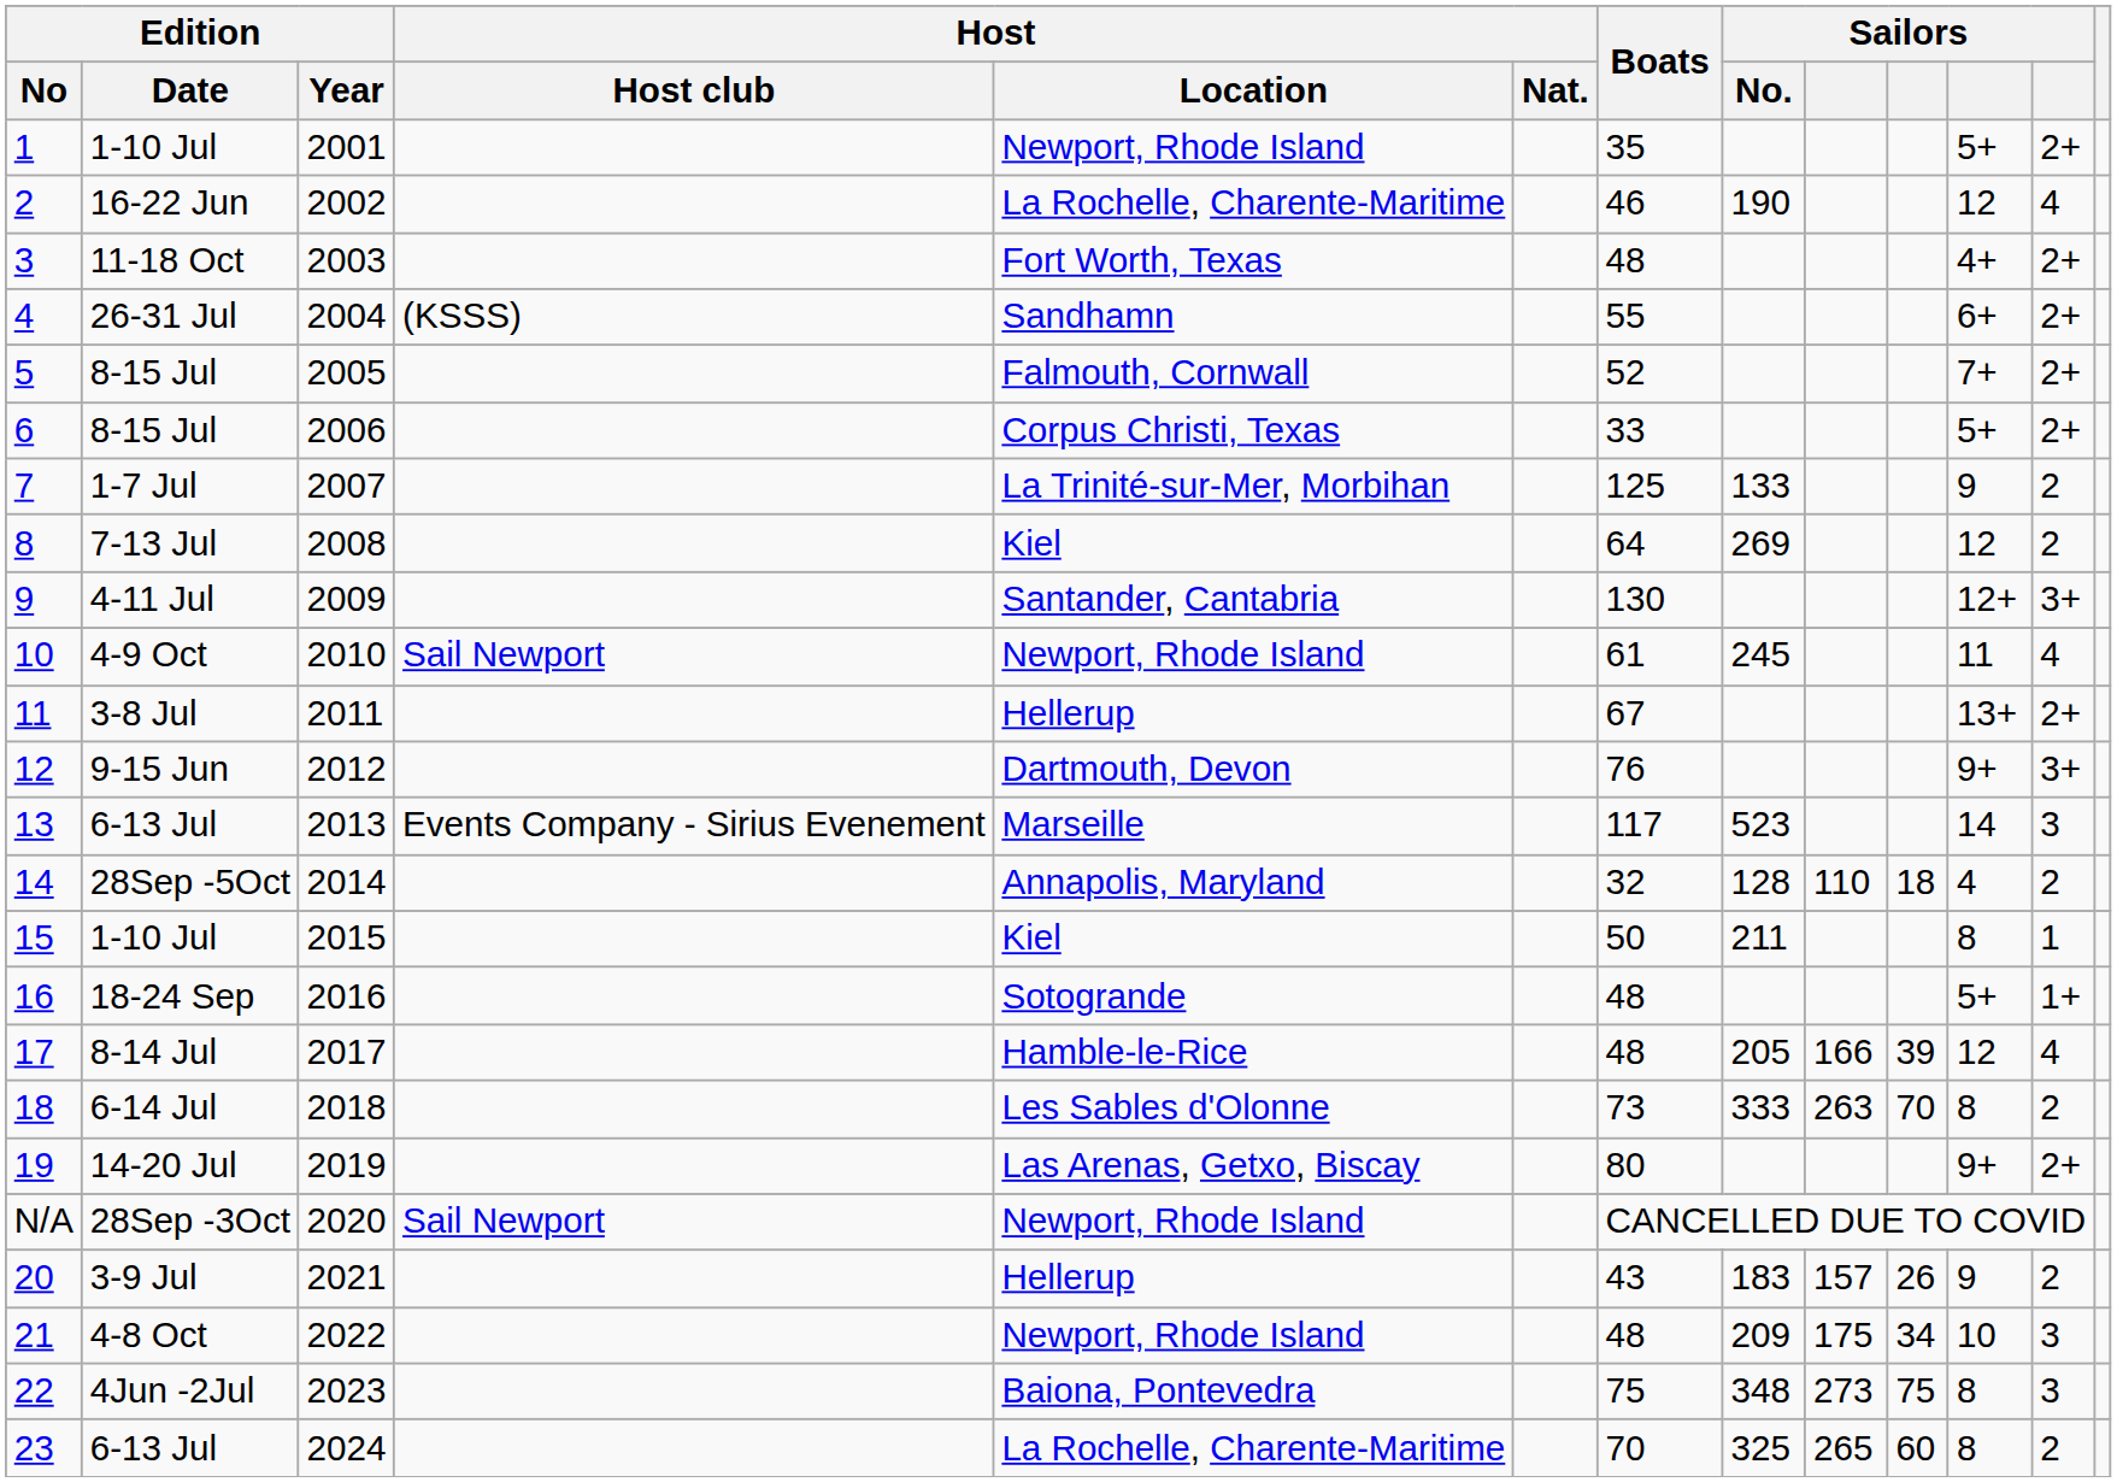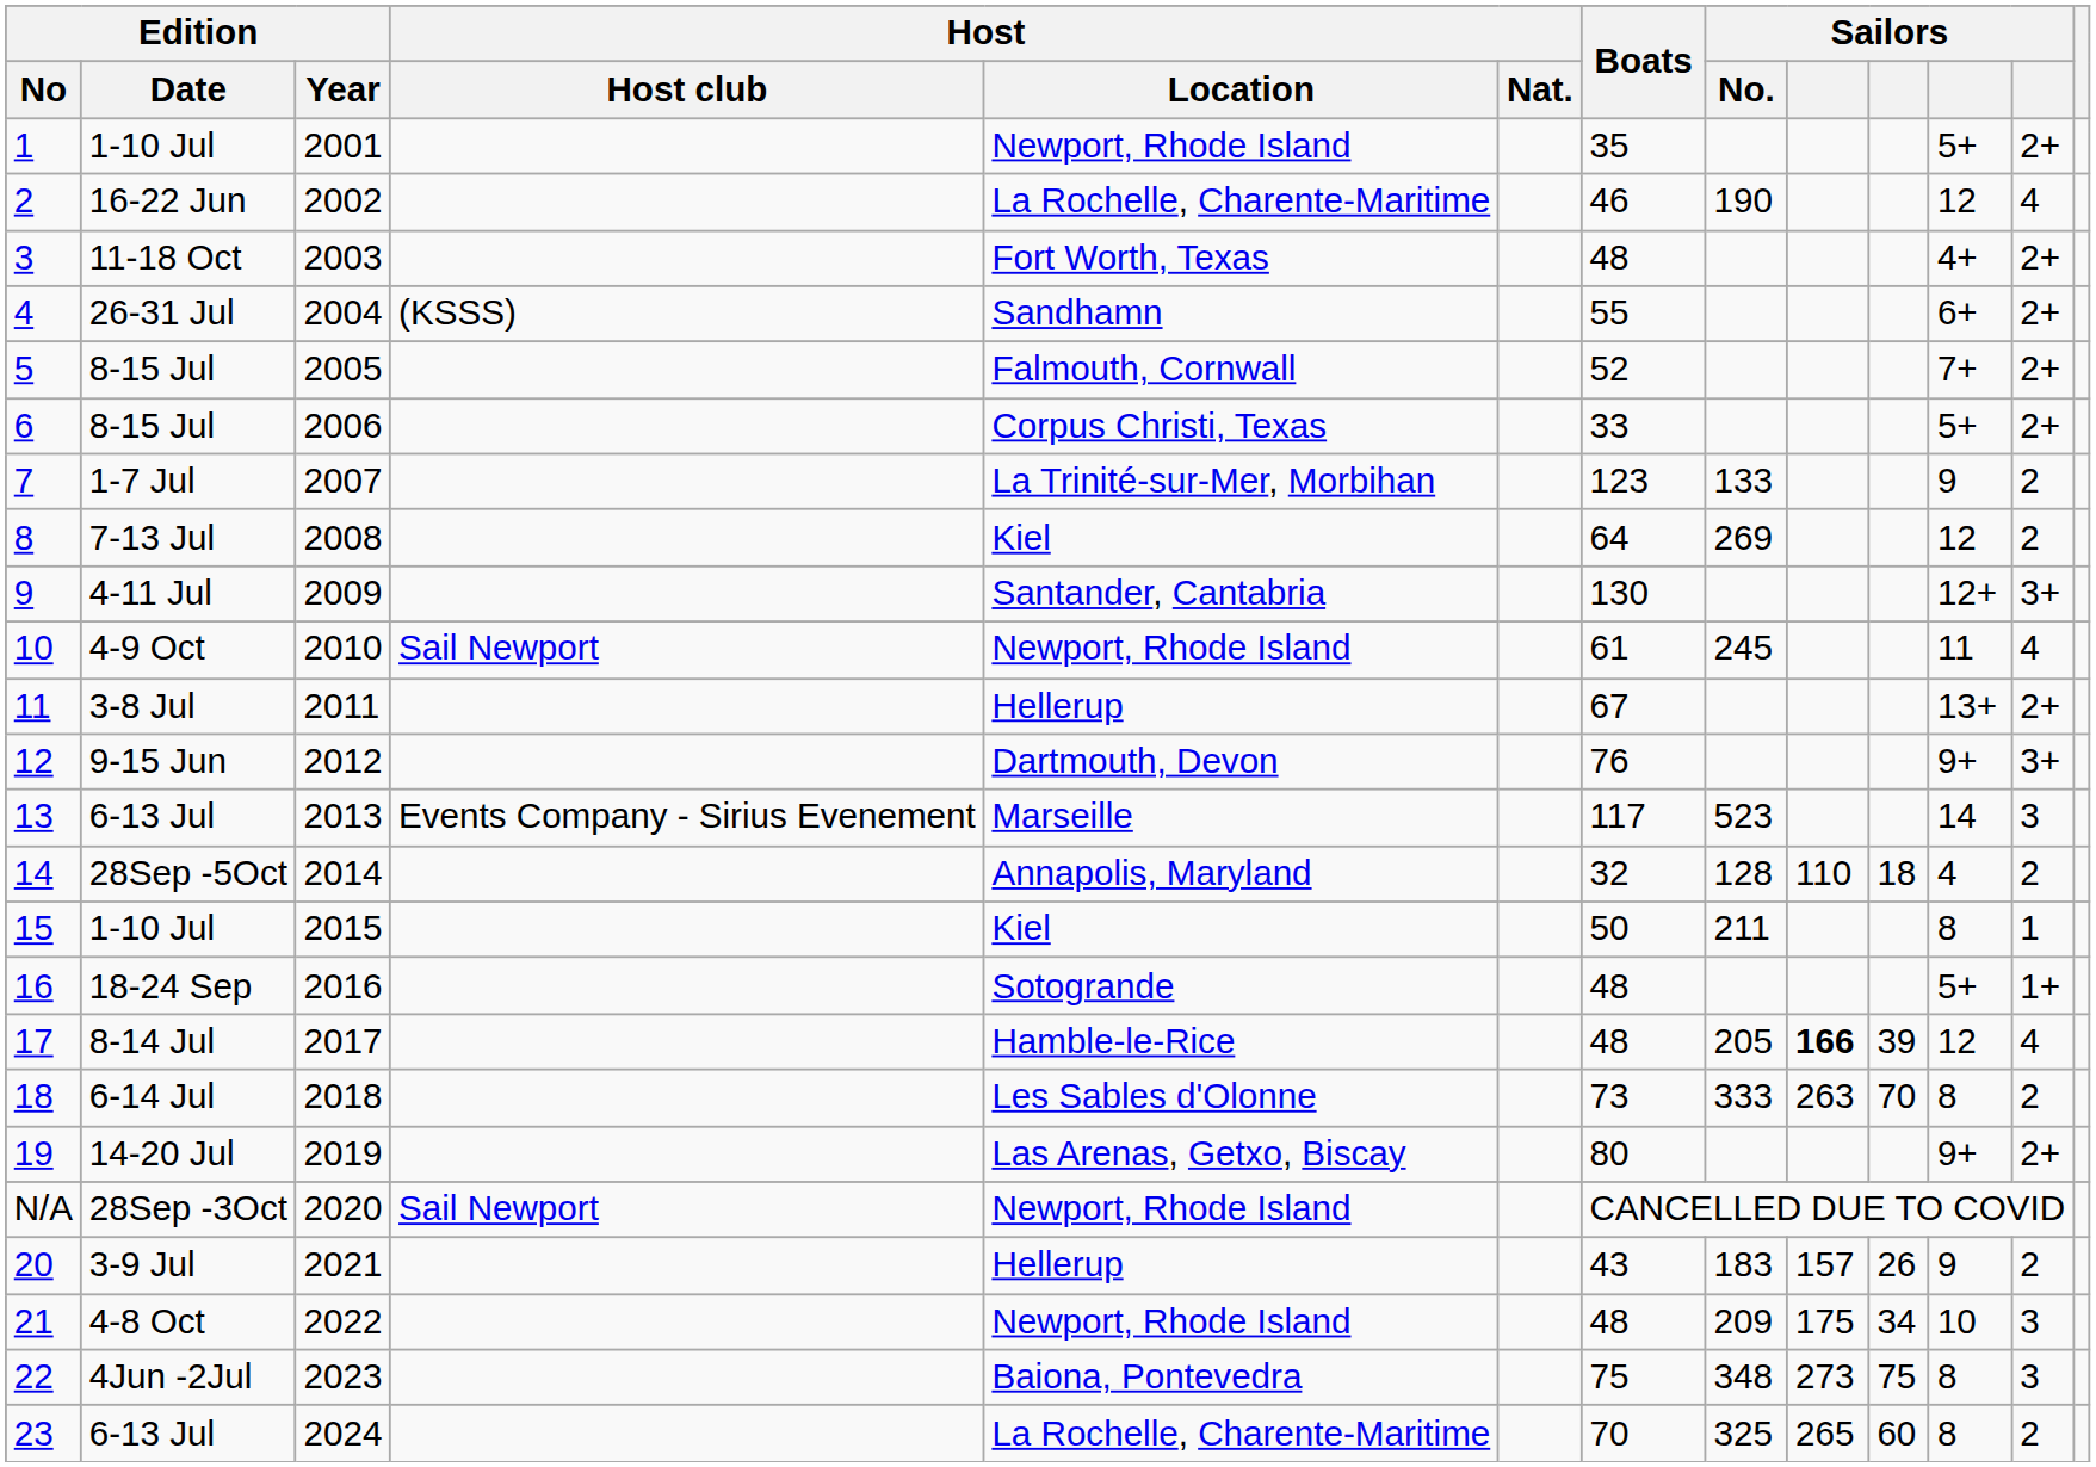 <table class="wikitable sortable">
 <tr>
 <th colspan=3>Edition</th>
 <th colspan=3>Host</th>
 <th rowspan=2>Boats</th>
 <th colspan=5>Sailors</th>
 <th rowspan=2></th>
 </tr>
 <tr>
 <th>No</th>
 <th>Date</th>
 <th>Year</th>
 <th>Host club</th>
 <th>Location</th>
 <th>Nat.</th>
 <th>No.</th>
 <th></th>
 <th></th>
 <th></th>
 <th></th>
 </tr>
 <tr>
 <td><a href='#'>1</a></td>
 <td>1-10 Jul</td>
 <td>2001</td>
 <td></td>
 <td><a href='#'>Newport, Rhode Island</a></td>
 <td></td>
 <td>35</td>
 <td></td>
 <td></td>
 <td></td>
 <td>5+</td>
 <td>2+</td>
 <td></td>
 </tr>
 <tr>
 <td><a href='#'>2</a></td>
 <td>16-22 Jun</td>
 <td>2002</td>
 <td></td>
 <td><a href='#'>La Rochelle</a>, <a href='#'>Charente-Maritime</a></td>
 <td></td>
 <td>46</td>
 <td>190</td>
 <td></td>
 <td></td>
 <td>12</td>
 <td>4</td>
 <td></td>
 </tr>
 <tr>
 <td><a href='#'>3</a></td>
 <td>11-18 Oct</td>
 <td>2003</td>
 <td></td>
 <td><a href='#'>Fort Worth, Texas</a></td>
 <td></td>
 <td>48</td>
 <td></td>
 <td></td>
 <td></td>
 <td>4+</td>
 <td>2+</td>
 <td></td>
 </tr>
 <tr>
 <td><a href='#'>4</a></td>
 <td>26-31 Jul</td>
 <td>2004</td>
 <td> (KSSS)</td>
 <td><a href='#'>Sandhamn</a></td>
 <td></td>
 <td>55</td>
 <td></td>
 <td></td>
 <td></td>
 <td>6+</td>
 <td>2+</td>
 <td>	</td>
 </tr>
 <tr>
 <td><a href='#'>5</a></td>
 <td>8-15 Jul</td>
 <td>2005</td>
 <td></td>
 <td><a href='#'>Falmouth, Cornwall</a></td>
 <td></td>
 <td>52</td>
 <td></td>
 <td></td>
 <td></td>
 <td>7+</td>
 <td>2+</td>
 <td>	</td>
 </tr>
 <tr>
 <td><a href='#'>6</a></td>
 <td>8-15 Jul</td>
 <td>2006</td>
 <td></td>
 <td><a href='#'>Corpus Christi, Texas</a></td>
 <td></td>
 <td>33</td>
 <td></td>
 <td></td>
 <td></td>
 <td>5+</td>
 <td>2+</td>
 <td></td>
 </tr>
 <tr>
 <td><a href='#'>7</a></td>
 <td>1-7 Jul</td>
 <td>2007</td>
 <td></td>
 <td><a href='#'>La Trinité-sur-Mer</a>, <a href='#'>Morbihan</a></td>
 <td></td>
-<td>125</td>
+<td>123</td>
 <td>133</td>
 <td></td>
 <td></td>
 <td>9</td>
 <td>2</td>
 <td></td>
 </tr>
 <tr>
 <td><a href='#'>8</a></td>
 <td>7-13 Jul</td>
 <td>2008</td>
 <td></td>
 <td><a href='#'>Kiel</a></td>
 <td></td>
 <td>64</td>
 <td>269</td>
 <td></td>
 <td></td>
 <td>12</td>
 <td>2</td>
 <td></td>
 </tr>
 <tr>
 <td><a href='#'>9</a></td>
 <td>4-11 Jul</td>
 <td>2009</td>
 <td></td>
 <td><a href='#'>Santander</a>, <a href='#'>Cantabria</a></td>
 <td></td>
 <td>130</td>
 <td></td>
 <td></td>
 <td></td>
 <td>12+</td>
 <td>3+</td>
 <td></td>
 </tr>
 <tr>
 <td><a href='#'>10</a></td>
 <td>4-9 Oct</td>
 <td>2010</td>
 <td><a href='#'>Sail Newport</a></td>
 <td><a href='#'>Newport, Rhode Island</a></td>
 <td></td>
 <td>61</td>
 <td>245</td>
 <td></td>
 <td></td>
 <td>11</td>
 <td>4</td>
 <td></td>
 </tr>
 <tr>
 <td><a href='#'>11</a></td>
 <td>3-8 Jul</td>
 <td>2011</td>
 <td></td>
 <td><a href='#'>Hellerup</a></td>
 <td></td>
 <td>67</td>
 <td></td>
 <td></td>
 <td></td>
 <td>13+</td>
 <td>2+</td>
 <td></td>
 </tr>
 <tr>
 <td><a href='#'>12</a></td>
 <td>9-15 Jun</td>
 <td>2012</td>
 <td></td>
 <td><a href='#'>Dartmouth, Devon</a></td>
 <td></td>
 <td>76</td>
 <td></td>
 <td></td>
 <td></td>
 <td>9+</td>
 <td>3+</td>
 <td>	</td>
 </tr>
 <tr>
 <td><a href='#'>13</a></td>
 <td>6-13 Jul</td>
 <td>2013</td>
 <td>Events Company - Sirius Evenement</td>
 <td><a href='#'>Marseille</a></td>
 <td></td>
 <td>117</td>
 <td>523</td>
 <td></td>
 <td></td>
 <td>14</td>
 <td>3</td>
 <td>	</td>
 </tr>
 <tr>
 <td><a href='#'>14</a></td>
 <td>28Sep -5Oct</td>
 <td>2014</td>
 <td></td>
 <td><a href='#'>Annapolis, Maryland</a></td>
 <td></td>
 <td>32</td>
 <td>128</td>
 <td>110</td>
 <td>18</td>
 <td>4</td>
 <td>2</td>
 <td>		</td>
 </tr>
 <tr>
 <td><a href='#'>15</a></td>
 <td>1-10 Jul</td>
 <td>2015</td>
 <td></td>
 <td><a href='#'>Kiel</a></td>
 <td></td>
 <td>50</td>
 <td>211</td>
 <td></td>
 <td></td>
 <td>8</td>
 <td>1</td>
 <td>		</td>
 </tr>
 <tr>
 <td><a href='#'>16</a></td>
 <td>18-24 Sep</td>
 <td>2016</td>
 <td></td>
 <td><a href='#'>Sotogrande</a></td>
 <td></td>
 <td>48</td>
 <td></td>
 <td></td>
 <td></td>
 <td>5+</td>
 <td>1+</td>
 <td>					</td>
 </tr>
 <tr>
 <td><a href='#'>17</a></td>
 <td>8-14 Jul</td>
 <td>2017</td>
 <td></td>
 <td><a href='#'>Hamble-le-Rice</a></td>
 <td></td>
 <td>48</td>
 <td>205</td>
-<td>166</td>
+<td><strong>166</strong></td>
 <td>39</td>
 <td>12</td>
 <td>4</td>
 <td>						</td>
 </tr>
 <tr>
 <td><a href='#'>18</a></td>
 <td>6-14 Jul</td>
 <td>2018</td>
 <td></td>
 <td><a href='#'>Les Sables d'Olonne</a></td>
 <td></td>
 <td>73</td>
 <td>333</td>
 <td>263</td>
 <td>70</td>
 <td>8</td>
 <td>2</td>
 <td>	</td>
 </tr>
 <tr>
 <td><a href='#'>19</a></td>
 <td>14-20 Jul</td>
 <td>2019</td>
 <td></td>
 <td><a href='#'>Las Arenas</a>, <a href='#'>Getxo</a>, <a href='#'>Biscay</a></td>
 <td></td>
 <td>80</td>
 <td></td>
 <td></td>
 <td></td>
 <td>9+</td>
 <td>2+</td>
 <td>					</td>
 </tr>
 <tr>
 <td>N/A</td>
 <td>28Sep -3Oct</td>
 <td>2020</td>
 <td><a href='#'>Sail Newport</a></td>
 <td><a href='#'>Newport, Rhode Island</a></td>
 <td></td>
 <td COLSPAN=6>CANCELLED DUE TO COVID</td>
 <td></td>
 </tr>
 <tr>
 <td><a href='#'>20</a></td>
 <td>3-9 Jul</td>
 <td>2021</td>
 <td></td>
 <td><a href='#'>Hellerup</a></td>
 <td></td>
 <td>43</td>
 <td>183</td>
 <td>157</td>
 <td>26</td>
 <td>9</td>
 <td>2</td>
 <td>	</td>
 </tr>
 <tr>
 <td><a href='#'>21</a></td>
 <td>4-8 Oct</td>
 <td>2022</td>
 <td></td>
 <td><a href='#'>Newport, Rhode Island</a></td>
 <td></td>
 <td>48</td>
 <td>209</td>
 <td>175</td>
 <td>34</td>
 <td>10</td>
 <td>3</td>
 <td>			</td>
 </tr>
 <tr>
 <td><a href='#'>22</a></td>
 <td>4Jun -2Jul</td>
 <td>2023</td>
 <td></td>
 <td><a href='#'>Baiona, Pontevedra</a></td>
 <td></td>
 <td>75</td>
 <td>348</td>
 <td>273</td>
 <td>75</td>
 <td>8</td>
 <td>3</td>
 <td></td>
 </tr>
 <tr>
 <td><a href='#'>23</a></td>
 <td>6-13 Jul</td>
 <td>2024</td>
 <td></td>
 <td><a href='#'>La Rochelle</a>, <a href='#'>Charente-Maritime</a></td>
 <td></td>
 <td>70</td>
 <td>325</td>
 <td>265</td>
 <td>60</td>
 <td>8</td>
 <td>2</td>
 <td></td>
 </tr>
 </table>
